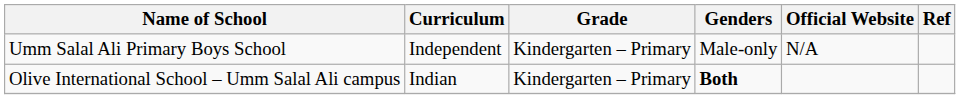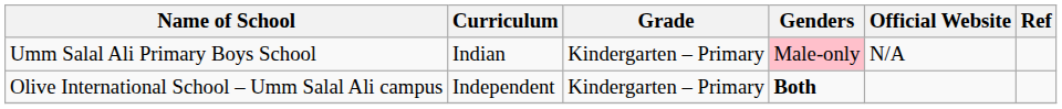 <table class="wikitable">
 <tr>
 <th>Name of School</th>
 <th>Curriculum</th>
 <th>Grade</th>
 <th>Genders</th>
 <th>Official Website</th>
 <th>Ref</th>
 </tr>
 <tr>
 <td>Umm Salal Ali Primary Boys School</td>
-<td>Independent</td>
+<td>Indian</td>
 <td>Kindergarten – Primary</td>
-<td>Male-only</td>
+<td style="background: pink;">Male-only</td>
 <td>N/A</td>
 <td></td>
 </tr>
 <tr>
 <td>Olive International School – Umm Salal Ali campus</td>
-<td>Indian</td>
+<td>Independent</td>
 <td>Kindergarten – Primary</td>
 <td><strong>Both</strong></td>
 <td></td>
 <td></td>
 </tr>
 <tr>
 </tr>
 </table>
